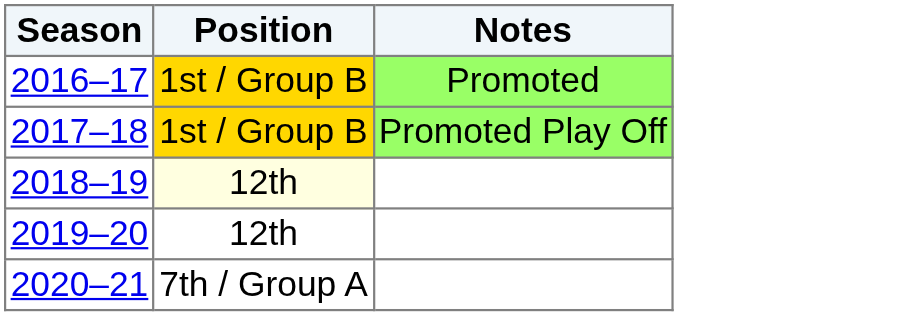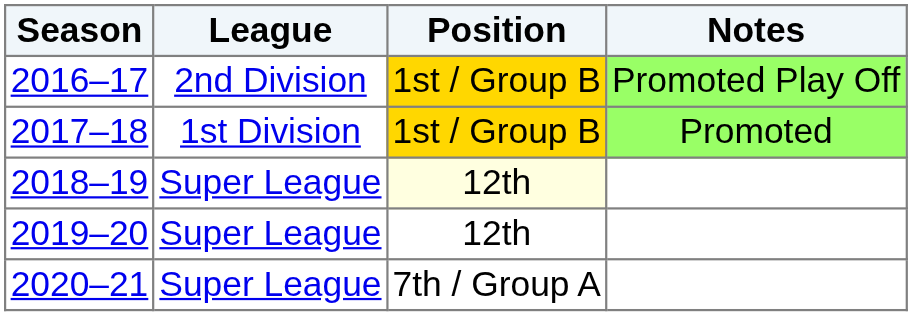 <table border="1" cellpadding="2" style="border-collapse:collapse; text-align:center; font-size:normal;">
 <tr style="background:#f0f6fa;">
 <th>Season</th>
+<th>League</th>
 <th>Position</th>
 <th>Notes</th>
 </tr>
 <tr>
 <td><a href='#'>2016–17</a></td>
+<td><a href='#'>2nd Division</a></td>
+<td bgcolor=gold>1st / Group B</td>
+<td bgcolor=99FF66>Promoted Play Off </td>
+</tr>
+<tr>
+<td><a href='#'>2017–18</a></td>
+<td><a href='#'>1st Division</a></td>
 <td bgcolor=gold>1st / Group B</td>
 <td bgcolor=99FF66>Promoted</td>
 </tr>
 <tr>
-<td><a href='#'>2017–18</a></td>
-<td bgcolor=gold>1st / Group B</td>
-<td bgcolor=99FF66>Promoted Play Off </td>
-</tr>
-<tr>
 <td><a href='#'>2018–19</a></td>
+<td><a href='#'>Super League</a></td>
 <td style="background: lightyellow;">12th</td>
 <td></td>
 </tr>
 <tr>
 <td><a href='#'>2019–20</a></td>
+<td><a href='#'>Super League</a></td>
 <td>12th</td>
 <td></td>
 </tr>
 <tr>
 <td><a href='#'>2020–21</a></td>
+<td><a href='#'>Super League</a></td>
 <td>7th / Group A</td>
 <td></td>
 </tr>
 </table>
